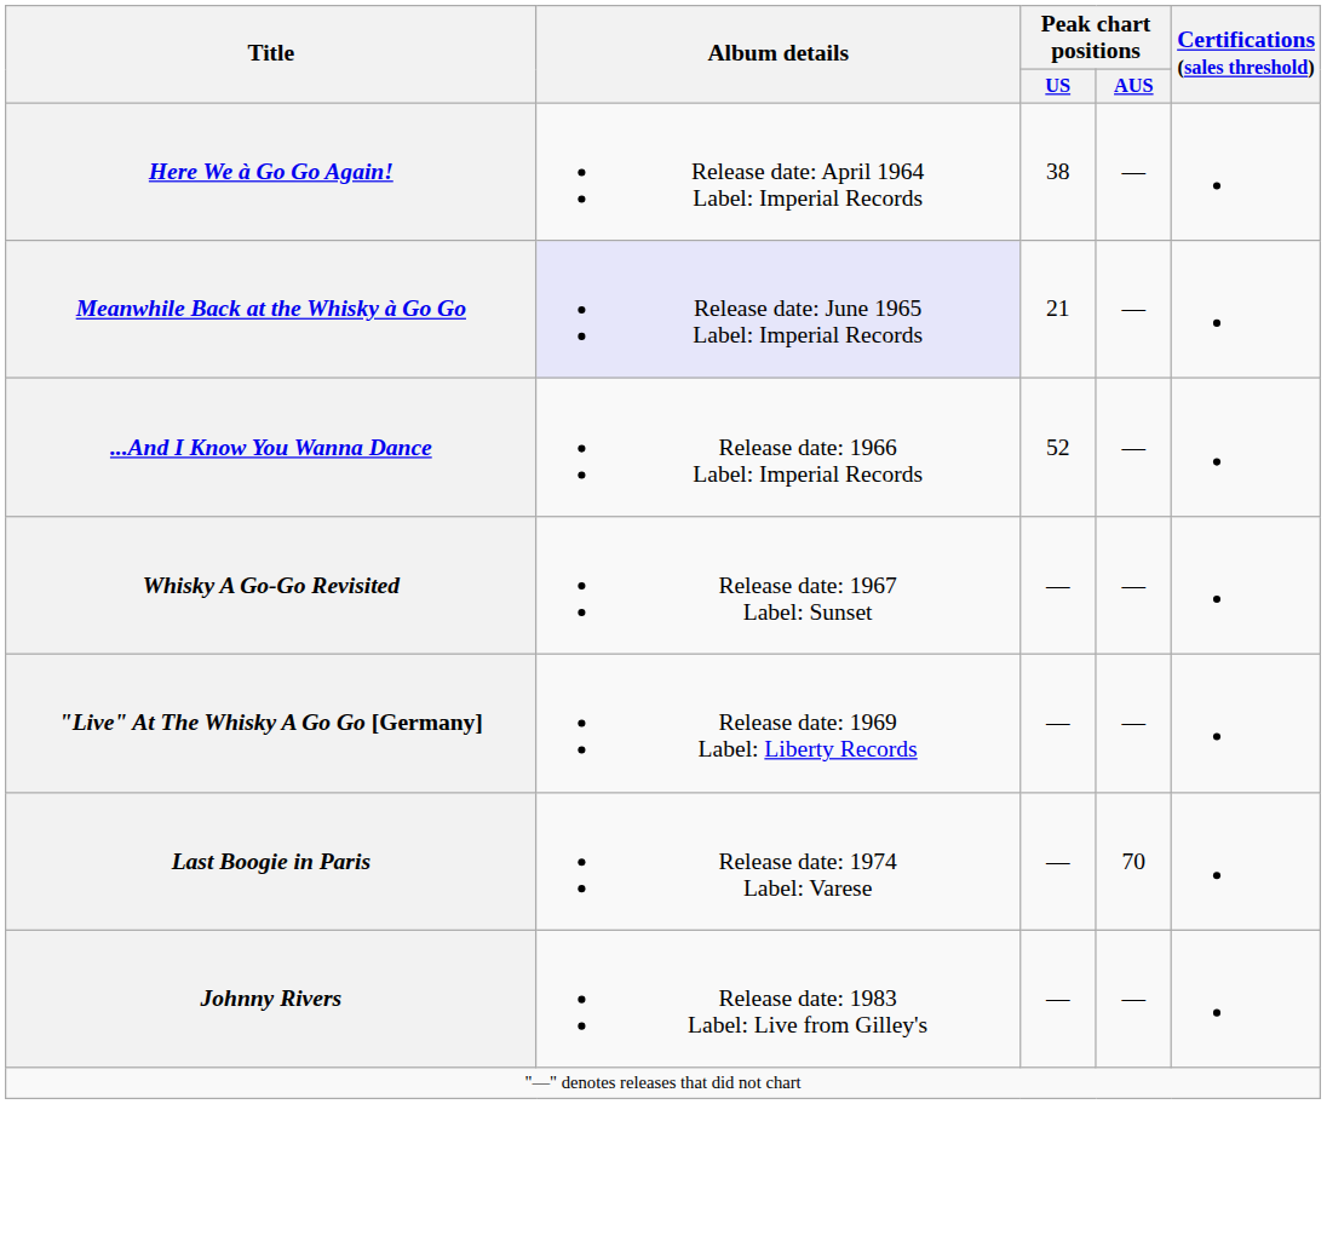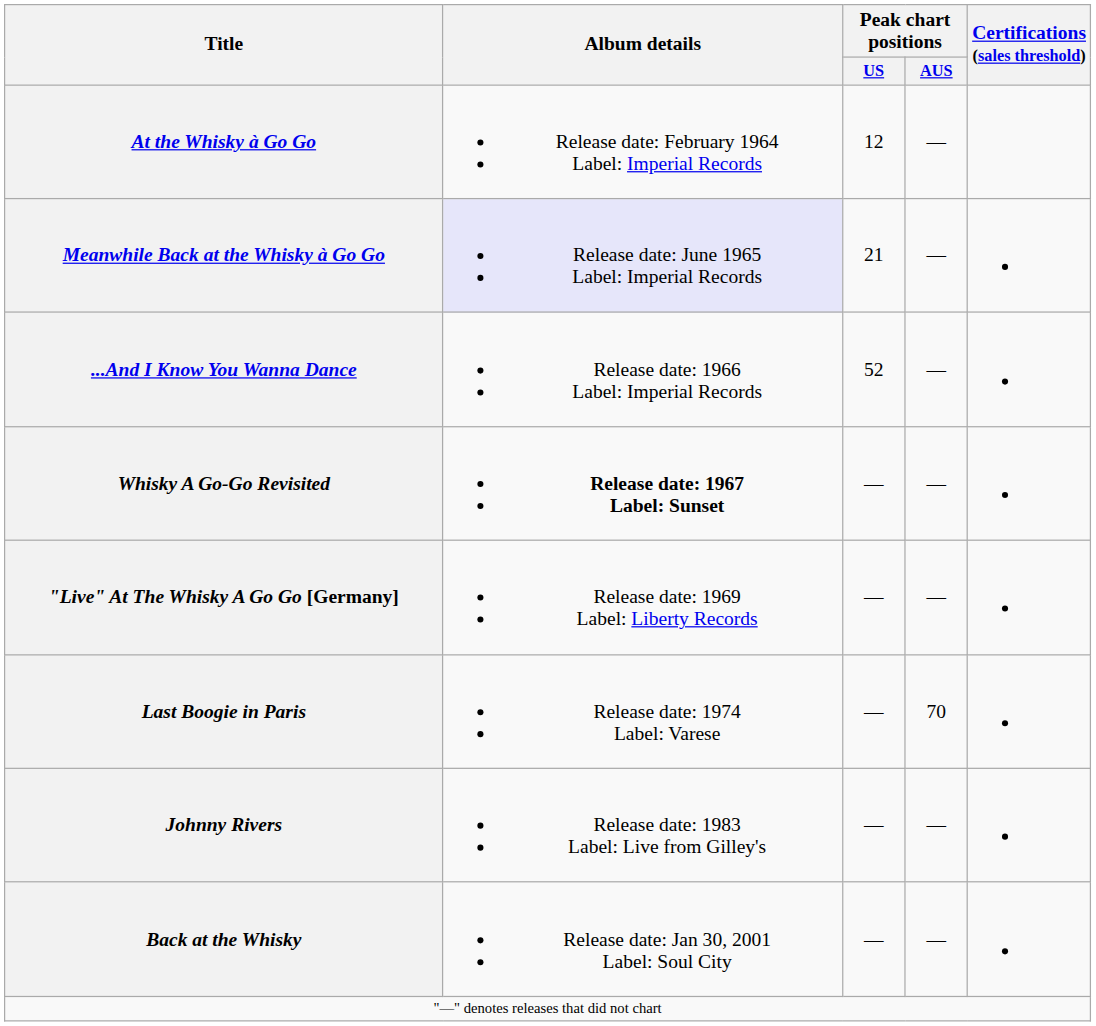 <table class="wikitable plainrowheaders" style="text-align:center;">
 <tr>
 <th rowspan="2" style="width:22em;">Title</th>
 <th rowspan="2" style="width:20em;">Album details</th>
 <th colspan="2">Peak chart<br>positions</th>
 <th rowspan="2"><a href='#'>Certifications</a><br><small>(<a href='#'>sales threshold</a>)</small></th>
 </tr>
 <tr style="font-size:smaller;">
 <th style="width:45px;"><a href='#'>US</a><br></th>
 <th style="width:45px;"><a href='#'>AUS</a><br></th>
 </tr>
 <tr>
-<th scope="row"><em><a href='#'>Here We à Go Go Again!</a></em></th>
-<td><br><ul><li>Release date: April 1964</li><li>Label: Imperial Records</li></ul></td>
-<td>38</td>
+<th scope="row"><em><a href='#'>At the Whisky à Go Go</a></em></th>
+<td><br><ul><li>Release date: February 1964</li><li>Label: <a href='#'>Imperial Records</a></li></ul></td>
+<td>12</td>
 <td>—</td>
-<td style="text-align:left;"><br><ul><li></li></ul></td>
+<td></td>
 </tr>
 <tr>
 <th scope="row"><em><a href='#'>Meanwhile Back at the Whisky à Go Go</a></em></th>
 <td style="background: lavender;"><br><ul><li>Release date: June 1965</li><li>Label: Imperial Records</li></ul></td>
 <td>21</td>
 <td>—</td>
 <td style="text-align:left;"><br><ul><li></li></ul></td>
 </tr>
 <tr>
 <th scope="row"><em><a href='#'>...And I Know You Wanna Dance</a></em></th>
 <td><br><ul><li>Release date: 1966</li><li>Label: Imperial Records</li></ul></td>
 <td>52</td>
 <td>—</td>
 <td style="text-align:left;"><br><ul><li></li></ul></td>
 </tr>
 <tr>
 <th scope="row"><em>Whisky A Go-Go Revisited</em></th>
-<td><br><ul><li>Release date: 1967</li><li>Label: Sunset</li></ul></td>
+<td><strong><br><ul><li>Release date: 1967</li><li>Label: Sunset</li></ul></strong></td>
 <td>—</td>
 <td>—</td>
 <td style="text-align:left;"><br><ul><li></li></ul></td>
 </tr>
 <tr>
 <th scope="row"><em>"Live" At The Whisky A Go Go</em> [Germany]</th>
 <td><br><ul><li>Release date: 1969</li><li>Label: <a href='#'>Liberty Records</a></li></ul></td>
 <td>—</td>
 <td>—</td>
 <td style="text-align:left;"><br><ul><li></li></ul></td>
 </tr>
 <tr>
 <th scope="row"><em>Last Boogie in Paris</em></th>
 <td><br><ul><li>Release date: 1974</li><li>Label: Varese</li></ul></td>
 <td>—</td>
 <td>70</td>
 <td style="text-align:left;"><br><ul><li></li></ul></td>
 </tr>
 <tr>
 <th scope="row"><em>Johnny Rivers</em></th>
 <td><br><ul><li>Release date: 1983</li><li>Label: Live from Gilley's</li></ul></td>
 <td>—</td>
 <td>—</td>
 <td style="text-align:left;"><br><ul><li></li></ul></td>
 </tr>
 <tr>
+<th scope="row"><em>Back at the Whisky</em></th>
+<td><br><ul><li>Release date: Jan 30, 2001</li><li>Label: Soul City</li></ul></td>
+<td>—</td>
+<td>—</td>
+<td style="text-align:left;"><br><ul><li></li></ul></td>
+</tr>
+<tr>
 <td colspan="5" style="font-size: 9pt">"—" denotes releases that did not chart</td>
 </tr>
 </table>
